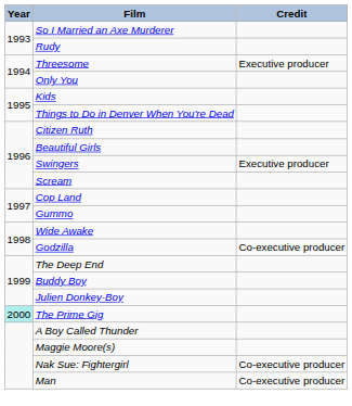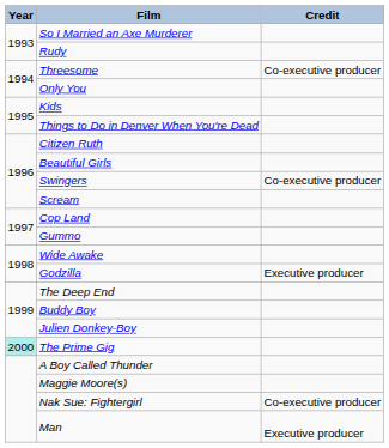 <table class="wikitable" style="font-size:95%;">
 <tr>
 <th style="background:#B0C4DE;">Year</th>
 <th style="background:#B0C4DE;">Film</th>
 <th style="background:#B0C4DE;">Credit</th>
 </tr>
 <tr>
 <td rowspan=2>1993</td>
 <td><em><a href='#'>So I Married an Axe Murderer</a></em></td>
 <td></td>
 </tr>
 <tr>
 <td><em><a href='#'>Rudy</a></em></td>
 <td></td>
 </tr>
 <tr>
 <td rowspan=2>1994</td>
 <td><em><a href='#'>Threesome</a></em></td>
-<td>Executive producer</td>
+<td>Co-executive producer</td>
 </tr>
 <tr>
 <td><em><a href='#'>Only You</a></em></td>
 <td></td>
 </tr>
 <tr>
 <td rowspan=2>1995</td>
 <td><em><a href='#'>Kids</a></em></td>
 <td></td>
 </tr>
 <tr>
 <td><em><a href='#'>Things to Do in Denver When You're Dead</a></em></td>
 <td></td>
 </tr>
 <tr>
 <td rowspan=4>1996</td>
 <td><em><a href='#'>Citizen Ruth</a></em></td>
 <td></td>
 </tr>
 <tr>
 <td><em><a href='#'>Beautiful Girls</a></em></td>
 <td></td>
 </tr>
 <tr>
 <td><em><a href='#'>Swingers</a></em></td>
-<td>Executive producer</td>
+<td>Co-executive producer</td>
 </tr>
 <tr>
 <td><em><a href='#'>Scream</a></em></td>
 <td></td>
 </tr>
 <tr>
 <td rowspan=2>1997</td>
 <td><em><a href='#'>Cop Land</a></em></td>
 <td></td>
 </tr>
 <tr>
 <td><em><a href='#'>Gummo</a></em></td>
 <td></td>
 </tr>
 <tr>
 <td rowspan=2>1998</td>
 <td><em><a href='#'>Wide Awake</a></em></td>
 <td></td>
 </tr>
 <tr>
 <td><em><a href='#'>Godzilla</a></em></td>
-<td>Co-executive producer</td>
+<td>Executive producer</td>
 </tr>
 <tr>
 <td rowspan=3>1999</td>
 <td><em>The Deep End</em></td>
 <td></td>
 </tr>
 <tr>
 <td><em><a href='#'>Buddy Boy</a></em></td>
 <td></td>
 </tr>
 <tr>
 <td><em><a href='#'>Julien Donkey-Boy</a></em></td>
 <td></td>
 </tr>
 <tr>
 <td style="background: paleturquoise;">2000</td>
 <td><em><a href='#'>The Prime Gig</a></em></td>
 <td></td>
 </tr>
 <tr>
 <td rowspan=4 style="text-align:center;"></td>
 <td><em>A Boy Called Thunder</em></td>
 <td></td>
 </tr>
 <tr>
 <td><em>Maggie Moore(s)</em></td>
 <td></td>
 </tr>
 <tr>
 <td><em>Nak Sue: Fightergirl</em></td>
 <td>Co-executive producer</td>
 </tr>
 <tr>
 <td><em>Man</em></td>
-<td>Co-executive producer</td>
+<td><br>Executive producer</td>
 </tr>
 </table>
